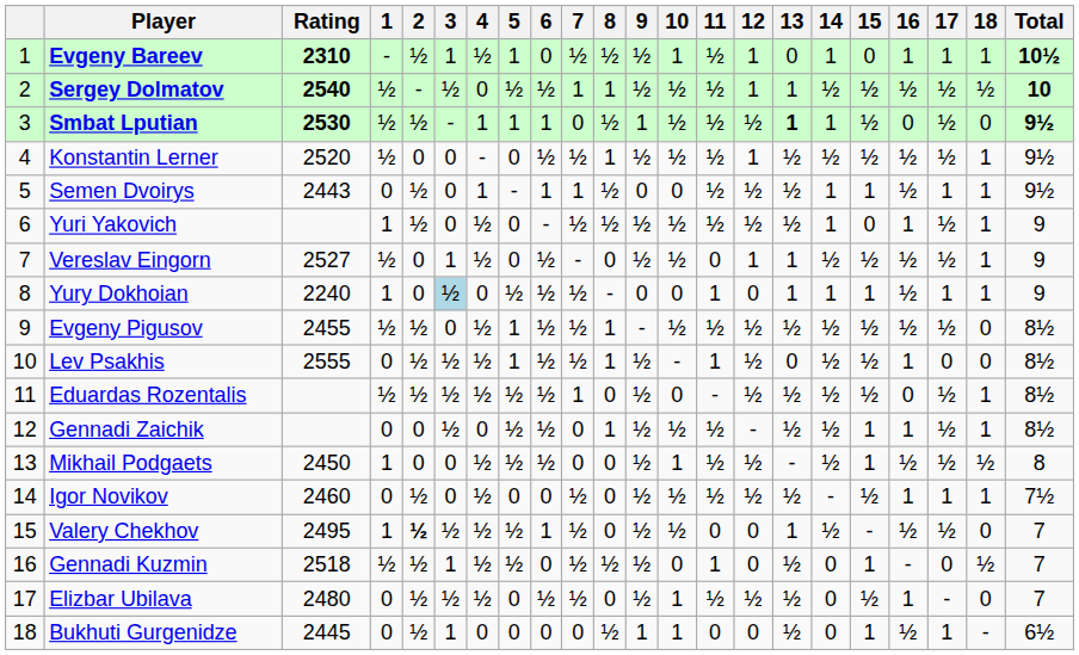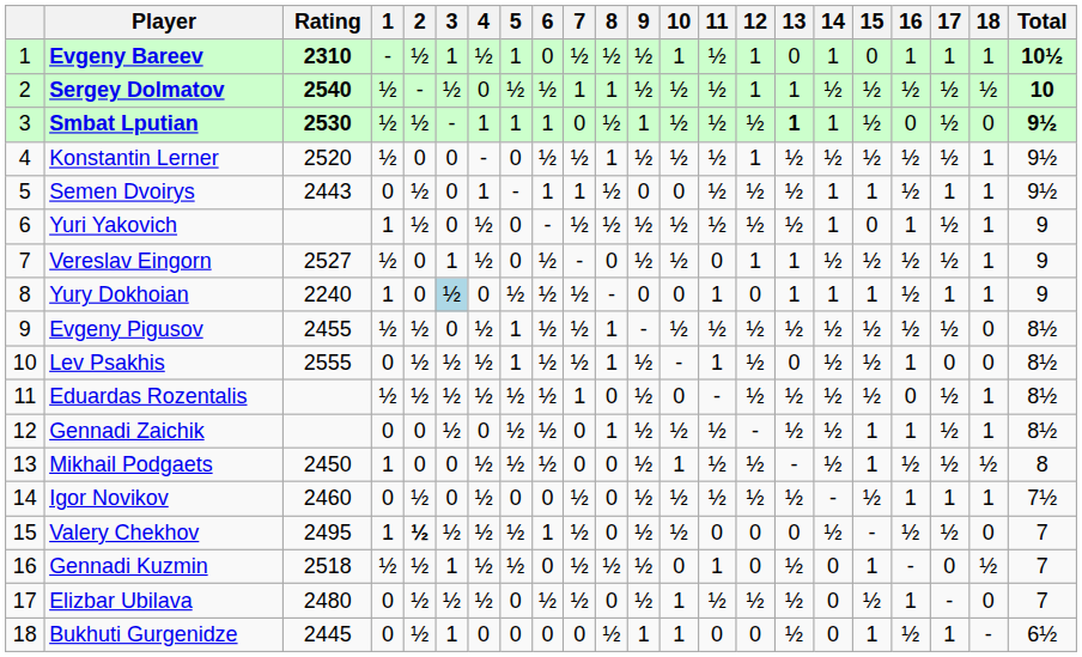 <table class="wikitable" border="1" width="800px">
 <tr>
 <th></th>
 <th>Player</th>
 <th>Rating</th>
 <th>1</th>
 <th>2</th>
 <th>3</th>
 <th>4</th>
 <th>5</th>
 <th>6</th>
 <th>7</th>
 <th>8</th>
 <th>9</th>
 <th>10</th>
 <th>11</th>
 <th>12</th>
 <th>13</th>
 <th>14</th>
 <th>15</th>
 <th>16</th>
 <th>17</th>
 <th>18</th>
 <th>Total</th>
 </tr>
 <tr align=center style="background:#ccffcc;">
 <td>1</td>
 <td align=left> <strong><a href='#'>Evgeny Bareev</a></strong></td>
 <td><strong>2310</strong></td>
 <td>-</td>
 <td>½</td>
 <td>1</td>
 <td>½</td>
 <td>1</td>
 <td>0</td>
 <td>½</td>
 <td>½</td>
 <td>½</td>
 <td>1</td>
 <td>½</td>
 <td>1</td>
 <td>0</td>
 <td>1</td>
 <td>0</td>
 <td>1</td>
 <td>1</td>
 <td>1</td>
 <td align=center><strong>10½</strong></td>
 </tr>
 <tr align=center style="background:#ccffcc;">
 <td>2</td>
 <td align=left> <strong><a href='#'>Sergey Dolmatov</a></strong></td>
 <td><strong>2540</strong></td>
 <td>½</td>
 <td>-</td>
 <td>½</td>
 <td>0</td>
 <td>½</td>
 <td>½</td>
 <td>1</td>
 <td>1</td>
 <td>½</td>
 <td>½</td>
 <td>½</td>
 <td>1</td>
 <td>1</td>
 <td>½</td>
 <td>½</td>
 <td>½</td>
 <td>½</td>
 <td>½</td>
 <td align=center><strong>10</strong></td>
 </tr>
 <tr align=center style="background:#ccffcc;">
 <td>3</td>
 <td align=left> <strong><a href='#'>Smbat Lputian</a></strong></td>
 <td><strong>2530</strong></td>
 <td>½</td>
 <td>½</td>
 <td>-</td>
 <td>1</td>
 <td>1</td>
 <td>1</td>
 <td>0</td>
 <td>½</td>
 <td>1</td>
 <td>½</td>
 <td>½</td>
 <td>½</td>
 <td><strong>1</strong></td>
 <td>1</td>
 <td>½</td>
 <td>0</td>
 <td>½</td>
 <td>0</td>
 <td align=center><strong>9½</strong></td>
 </tr>
 <tr align=center>
 <td>4</td>
 <td align=left> <a href='#'>Konstantin Lerner</a></td>
 <td>2520</td>
 <td>½</td>
 <td>0</td>
 <td>0</td>
 <td>-</td>
 <td>0</td>
 <td>½</td>
 <td>½</td>
 <td>1</td>
 <td>½</td>
 <td>½</td>
 <td>½</td>
 <td>1</td>
 <td>½</td>
 <td>½</td>
 <td>½</td>
 <td>½</td>
 <td>½</td>
 <td>1</td>
 <td align=center>9½</td>
 </tr>
 <tr align=center>
 <td>5</td>
 <td align=left> <a href='#'>Semen Dvoirys</a></td>
 <td>2443</td>
 <td>0</td>
 <td>½</td>
 <td>0</td>
 <td>1</td>
 <td>-</td>
 <td>1</td>
 <td>1</td>
 <td>½</td>
 <td>0</td>
 <td>0</td>
 <td>½</td>
 <td>½</td>
 <td>½</td>
 <td>1</td>
 <td>1</td>
 <td>½</td>
 <td>1</td>
 <td>1</td>
 <td align=center>9½</td>
 </tr>
 <tr align=center>
 <td>6</td>
 <td align=left> <a href='#'>Yuri Yakovich</a></td>
 <td></td>
 <td>1</td>
 <td>½</td>
 <td>0</td>
 <td>½</td>
 <td>0</td>
 <td>-</td>
 <td>½</td>
 <td>½</td>
 <td>½</td>
 <td>½</td>
 <td>½</td>
 <td>½</td>
 <td>½</td>
 <td>1</td>
 <td>0</td>
 <td>1</td>
 <td>½</td>
 <td>1</td>
 <td align=center>9</td>
 </tr>
 <tr align=center>
 <td>7</td>
 <td align=left> <a href='#'>Vereslav Eingorn</a></td>
 <td>2527</td>
 <td>½</td>
 <td>0</td>
 <td>1</td>
 <td>½</td>
 <td>0</td>
 <td>½</td>
 <td>-</td>
 <td>0</td>
 <td>½</td>
 <td>½</td>
 <td>0</td>
 <td>1</td>
 <td>1</td>
 <td>½</td>
 <td>½</td>
 <td>½</td>
 <td>½</td>
 <td>1</td>
 <td align=center>9</td>
 </tr>
 <tr align=center>
 <td>8</td>
 <td align=left> <a href='#'>Yury Dokhoian</a></td>
 <td>2240</td>
 <td>1</td>
 <td>0</td>
 <td style="background: lightblue;">½</td>
 <td>0</td>
 <td>½</td>
 <td>½</td>
 <td>½</td>
 <td>-</td>
 <td>0</td>
 <td>0</td>
 <td>1</td>
 <td>0</td>
 <td>1</td>
 <td>1</td>
 <td>1</td>
 <td>½</td>
 <td>1</td>
 <td>1</td>
 <td align=center>9</td>
 </tr>
 <tr align=center>
 <td>9</td>
 <td align=left> <a href='#'>Evgeny Pigusov</a></td>
 <td>2455</td>
 <td>½</td>
 <td>½</td>
 <td>0</td>
 <td>½</td>
 <td>1</td>
 <td>½</td>
 <td>½</td>
 <td>1</td>
 <td>-</td>
 <td>½</td>
 <td>½</td>
 <td>½</td>
 <td>½</td>
 <td>½</td>
 <td>½</td>
 <td>½</td>
 <td>½</td>
 <td>0</td>
 <td align=center>8½</td>
 </tr>
 <tr align=center>
 <td>10</td>
 <td align=left> <a href='#'>Lev Psakhis</a></td>
 <td>2555</td>
 <td>0</td>
 <td>½</td>
 <td>½</td>
 <td>½</td>
 <td>1</td>
 <td>½</td>
 <td>½</td>
 <td>1</td>
 <td>½</td>
 <td>-</td>
 <td>1</td>
 <td>½</td>
 <td>0</td>
 <td>½</td>
 <td>½</td>
 <td>1</td>
 <td>0</td>
 <td>0</td>
 <td align=center>8½</td>
 </tr>
 <tr align=center>
 <td>11</td>
 <td align=left> <a href='#'>Eduardas Rozentalis</a></td>
 <td></td>
 <td>½</td>
 <td>½</td>
 <td>½</td>
 <td>½</td>
 <td>½</td>
 <td>½</td>
 <td>1</td>
 <td>0</td>
 <td>½</td>
 <td>0</td>
 <td>-</td>
 <td>½</td>
 <td>½</td>
 <td>½</td>
 <td>½</td>
 <td>0</td>
 <td>½</td>
 <td>1</td>
 <td align=center>8½</td>
 </tr>
 <tr align=center>
 <td>12</td>
 <td align=left> <a href='#'>Gennadi Zaichik</a></td>
 <td></td>
 <td>0</td>
 <td>0</td>
 <td>½</td>
 <td>0</td>
 <td>½</td>
 <td>½</td>
 <td>0</td>
 <td>1</td>
 <td>½</td>
 <td>½</td>
 <td>½</td>
 <td>-</td>
 <td>½</td>
 <td>½</td>
 <td>1</td>
 <td>1</td>
 <td>½</td>
 <td>1</td>
 <td align=center>8½</td>
 </tr>
 <tr align=center>
 <td>13</td>
 <td align=left> <a href='#'>Mikhail Podgaets</a></td>
 <td>2450</td>
 <td>1</td>
 <td>0</td>
 <td>0</td>
 <td>½</td>
 <td>½</td>
 <td>½</td>
 <td>0</td>
 <td>0</td>
 <td>½</td>
 <td>1</td>
 <td>½</td>
 <td>½</td>
 <td>-</td>
 <td>½</td>
 <td>1</td>
 <td>½</td>
 <td>½</td>
 <td>½</td>
 <td align=center>8</td>
 </tr>
 <tr align=center>
 <td>14</td>
 <td align=left> <a href='#'>Igor Novikov</a></td>
 <td>2460</td>
 <td>0</td>
 <td>½</td>
 <td>0</td>
 <td>½</td>
 <td>0</td>
 <td>0</td>
 <td>½</td>
 <td>0</td>
 <td>½</td>
 <td>½</td>
 <td>½</td>
 <td>½</td>
 <td>½</td>
 <td>-</td>
 <td>½</td>
 <td>1</td>
 <td>1</td>
 <td>1</td>
 <td align=center>7½</td>
 </tr>
 <tr align=center>
 <td>15</td>
 <td align=left> <a href='#'>Valery Chekhov</a></td>
 <td>2495</td>
 <td>1</td>
 <td><strong>½</strong></td>
 <td>½</td>
 <td>½</td>
 <td>½</td>
 <td>1</td>
 <td>½</td>
 <td>0</td>
 <td>½</td>
 <td>½</td>
 <td>0</td>
 <td>0</td>
-<td>1</td>
+<td>0</td>
 <td>½</td>
 <td>-</td>
 <td>½</td>
 <td>½</td>
 <td>0</td>
 <td align=center>7</td>
 </tr>
 <tr align=center>
 <td>16</td>
 <td align=left> <a href='#'>Gennadi Kuzmin</a></td>
 <td>2518</td>
 <td>½</td>
 <td>½</td>
 <td>1</td>
 <td>½</td>
 <td>½</td>
 <td>0</td>
 <td>½</td>
 <td>½</td>
 <td>½</td>
 <td>0</td>
 <td>1</td>
 <td>0</td>
 <td>½</td>
 <td>0</td>
 <td>1</td>
 <td>-</td>
 <td>0</td>
 <td>½</td>
 <td align=center>7</td>
 </tr>
 <tr align=center>
 <td>17</td>
 <td align=left> <a href='#'>Elizbar Ubilava</a></td>
 <td>2480</td>
 <td>0</td>
 <td>½</td>
 <td>½</td>
 <td>½</td>
 <td>0</td>
 <td>½</td>
 <td>½</td>
 <td>0</td>
 <td>½</td>
 <td>1</td>
 <td>½</td>
 <td>½</td>
 <td>½</td>
 <td>0</td>
 <td>½</td>
 <td>1</td>
 <td>-</td>
 <td>0</td>
 <td align=center>7</td>
 </tr>
 <tr align=center>
 <td>18</td>
 <td align=left> <a href='#'>Bukhuti Gurgenidze</a></td>
 <td>2445</td>
 <td>0</td>
 <td>½</td>
 <td>1</td>
 <td>0</td>
 <td>0</td>
 <td>0</td>
 <td>0</td>
 <td>½</td>
 <td>1</td>
 <td>1</td>
 <td>0</td>
 <td>0</td>
 <td>½</td>
 <td>0</td>
 <td>1</td>
 <td>½</td>
 <td>1</td>
 <td>-</td>
 <td align=center>6½</td>
 </tr>
 </table>
